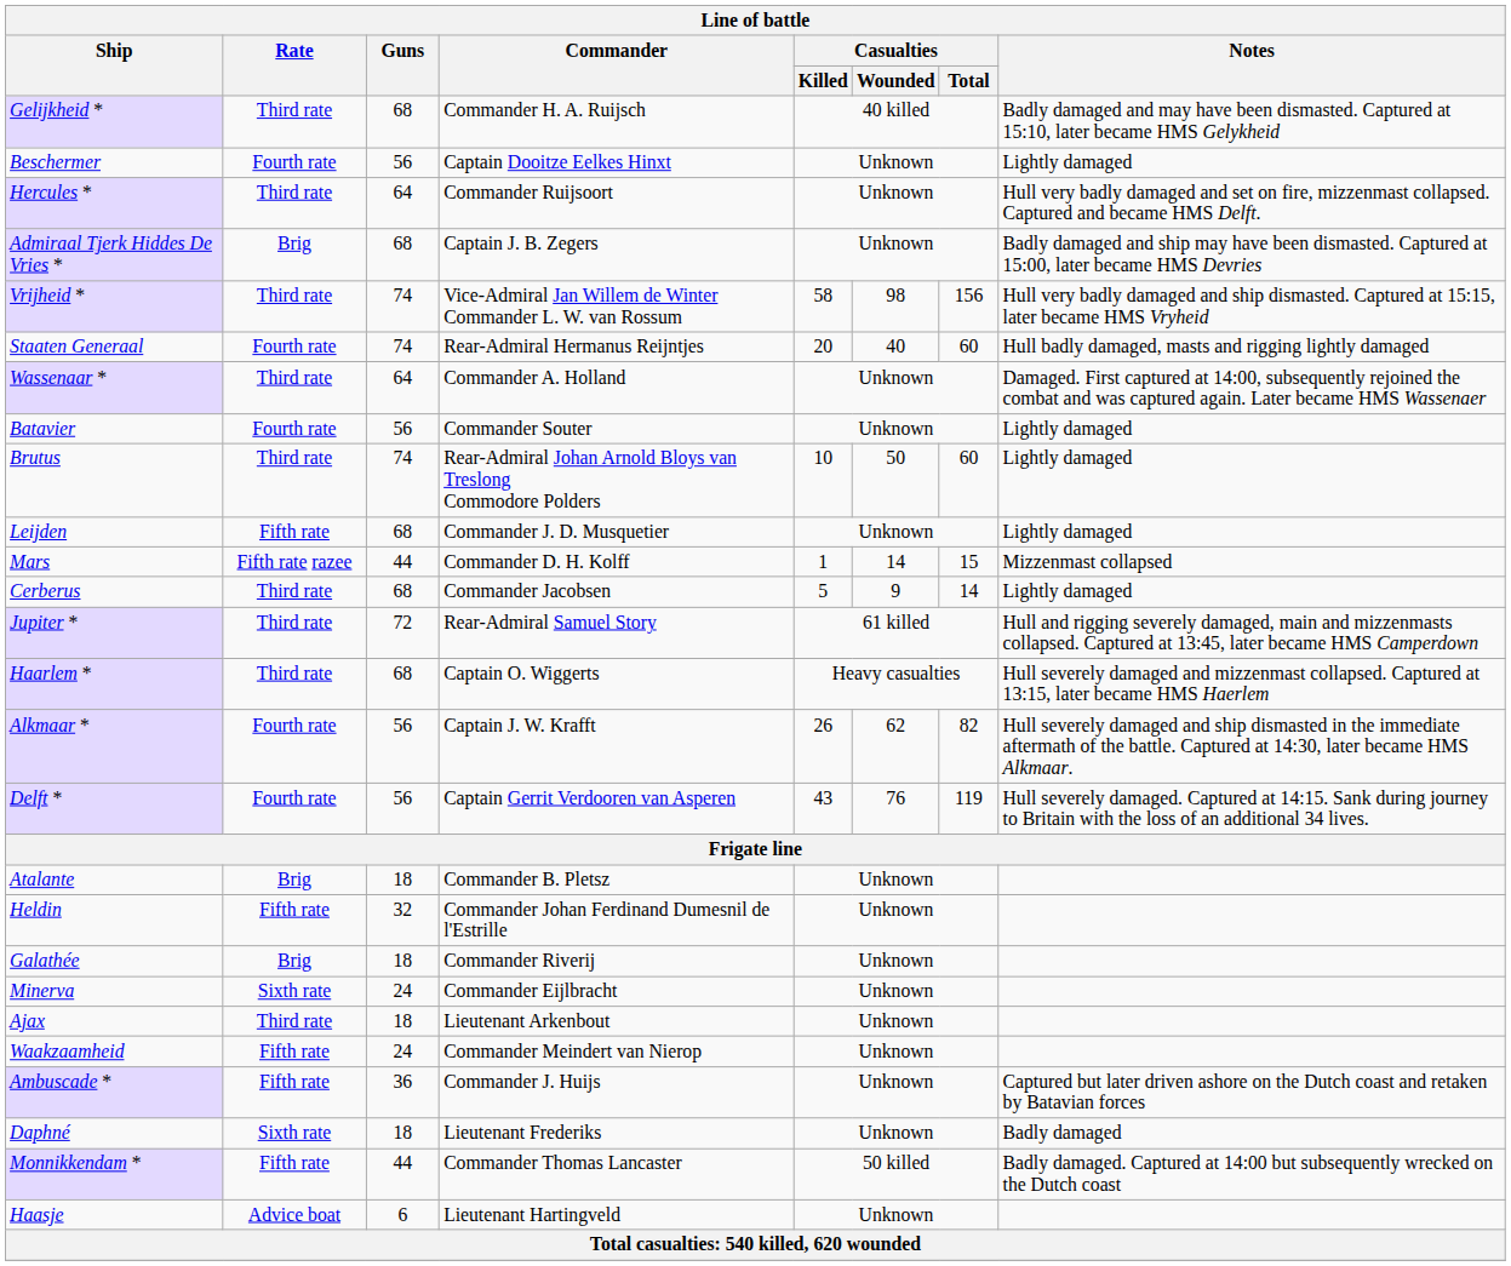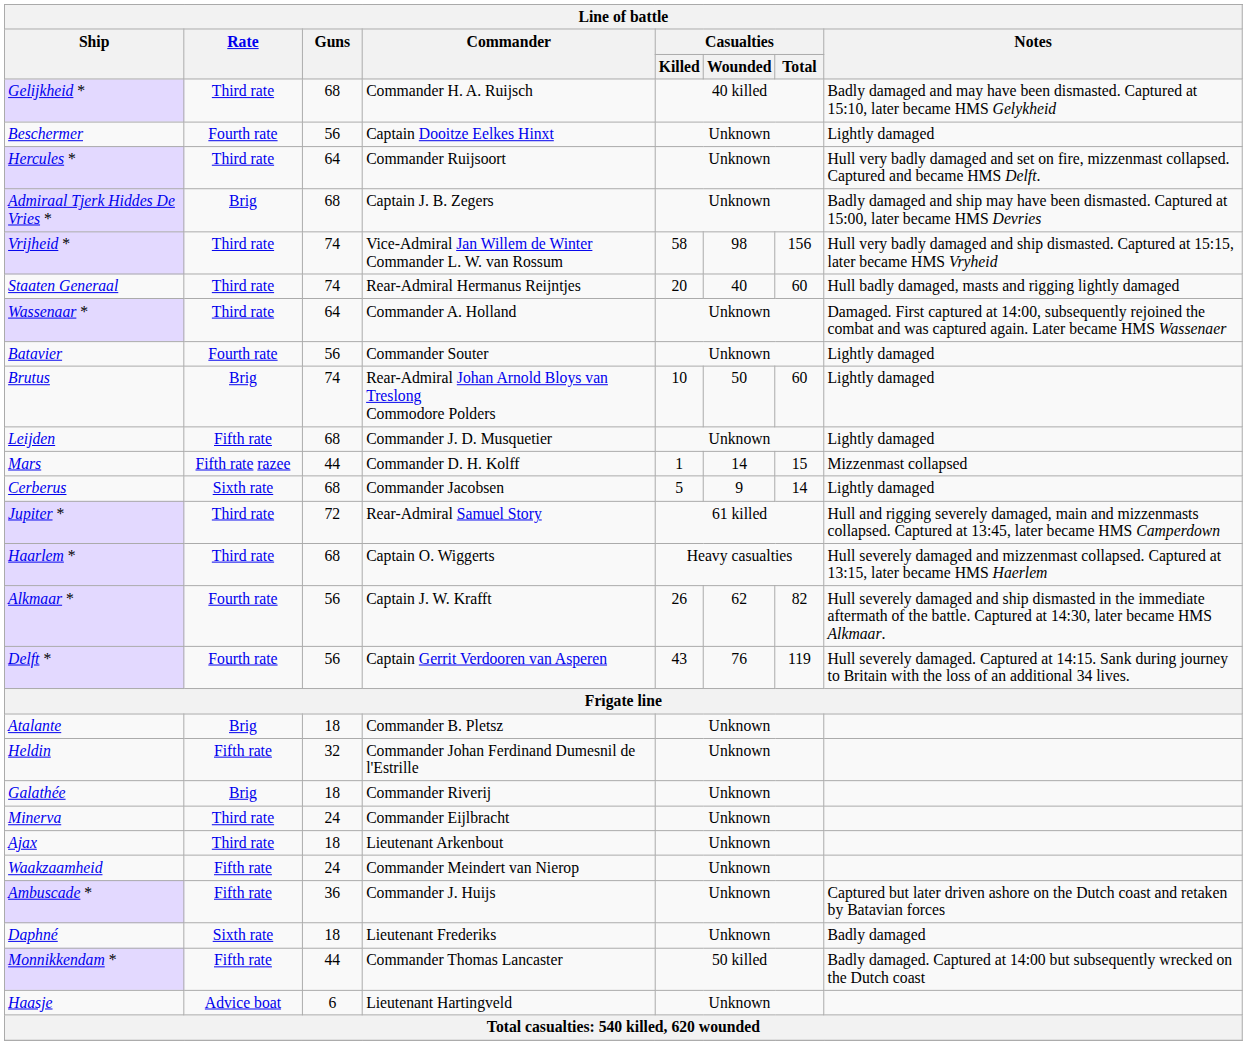 <table class="wikitable" width=100%>
 <tr valign="top">
 </tr>
 <tr valign="top">
 </tr>
 <tr valign="top">
 <th scope="col" colspan="9" bgcolor="white">Line of battle</th>
 </tr>
 <tr valign="top">
 <th scope="col" width=15%; align= center rowspan=2>Ship</th>
 <th scope="col" width=10%; align= center rowspan=2><a href='#'>Rate</a></th>
 <th scope="col" width=5%; align= center rowspan=2>Guns</th>
 <th scope="col" width=25%; align= center rowspan=2>Commander</th>
 <th scope="col" width=9%; align= center colspan=3>Casualties</th>
 <th scope="col" width=36%; align= center rowspan=2>Notes</th>
 </tr>
 <tr valign="top">
 <th scope="col" width=2%; align= center>Killed</th>
 <th scope="col" width=3%; align= center>Wounded</th>
 <th scope="col" width=4%; align= center>Total</th>
 </tr>
 <tr valign="top"|- valign="top">
 <td scope="row" bgcolor="#e3d9ff" align= left><em><a href='#'>Gelijkheid</a></em> *</td>
 <td align= center><a href='#'>Third rate</a></td>
 <td align= center>68</td>
 <td align= left>Commander H. A. Ruijsch</td>
 <td colspan=3 align= center>40 killed</td>
 <td align= left>Badly damaged and may have been dismasted. Captured at 15:10, later became HMS <em>Gelykheid</em></td>
 </tr>
 <tr valign="top">
 <td scope="row" align= left><em><a href='#'>Beschermer</a></em></td>
 <td align= center><a href='#'>Fourth rate</a></td>
 <td align= center>56</td>
 <td align= left>Captain <a href='#'>Dooitze Eelkes Hinxt</a> </td>
 <td colspan=3 align= center>Unknown</td>
 <td align= left>Lightly damaged</td>
 </tr>
 <tr valign="top">
 <td scope="row" bgcolor="#e3d9ff" align= left><em><a href='#'>Hercules</a></em> *</td>
 <td align= center><a href='#'>Third rate</a></td>
 <td align= center>64</td>
 <td align= left>Commander Ruijsoort</td>
 <td colspan=3 align= center>Unknown</td>
 <td align= left>Hull very badly damaged and set on fire, mizzenmast collapsed. Captured and became HMS <em>Delft</em>.</td>
 </tr>
 <tr valign="top">
 <td scope="row" bgcolor="#e3d9ff" align= left><em><a href='#'>Admiraal Tjerk Hiddes De Vries</a></em> *</td>
 <td align= center><a href='#'>Brig</a></td>
 <td align= center>68</td>
 <td align= left>Captain J. B. Zegers</td>
 <td colspan=3 align= center>Unknown</td>
 <td align= left>Badly damaged and ship may have been dismasted. Captured at 15:00, later became HMS <em>Devries</em></td>
 </tr>
 <tr valign="top">
 <td scope="row" bgcolor="#e3d9ff" align= left><em><a href='#'>Vrijheid</a></em> *</td>
 <td align= center><a href='#'>Third rate</a></td>
 <td align= center>74</td>
 <td align= left>Vice-Admiral <a href='#'>Jan Willem de Winter</a><br>Commander L. W. van Rossum </td>
 <td align= center>58</td>
 <td align= center>98</td>
 <td align= center>156</td>
 <td align= left>Hull very badly damaged and ship dismasted. Captured at 15:15, later became HMS <em>Vryheid</em></td>
 </tr>
 <tr valign="top">
 <td scope="row" align= left><em><a href='#'>Staaten Generaal</a></em></td>
-<td align= center><a href='#'>Fourth rate</a></td>
+<td align= center><a href='#'>Third rate</a></td>
 <td align= center>74</td>
 <td align= left>Rear-Admiral Hermanus Reijntjes </td>
 <td align= center>20</td>
 <td align= center>40</td>
 <td align= center>60</td>
 <td align= left>Hull badly damaged, masts and rigging lightly damaged</td>
 </tr>
 <tr valign="top">
 <td scope="row" bgcolor="#e3d9ff" align= left><em><a href='#'>Wassenaar</a></em> *</td>
 <td align= center><a href='#'>Third rate</a></td>
 <td align= center>64</td>
 <td align= left>Commander A. Holland </td>
 <td colspan=3 align= center>Unknown</td>
 <td align= left>Damaged. First captured at 14:00, subsequently rejoined the combat and was captured again. Later became HMS <em>Wassenaer</em></td>
 </tr>
 <tr valign="top">
 <td scope="row" align= left><em><a href='#'>Batavier</a></em></td>
 <td align= center><a href='#'>Fourth rate</a></td>
 <td align= center>56</td>
 <td align= left>Commander Souter</td>
 <td colspan=3 align= center>Unknown</td>
 <td align= left>Lightly damaged</td>
 </tr>
 <tr valign="top">
 <td scope="row" align= left><em><a href='#'>Brutus</a></em></td>
-<td align= center><a href='#'>Third rate</a></td>
+<td align= center><a href='#'>Brig</a></td>
 <td align= center>74</td>
 <td align= left>Rear-Admiral <a href='#'>Johan Arnold Bloys van Treslong</a><br>Commodore Polders</td>
 <td align= center>10</td>
 <td align= center>50</td>
 <td align= center>60</td>
 <td align= left>Lightly damaged</td>
 </tr>
 <tr valign="top">
 <td scope="row" align= left><em><a href='#'>Leijden</a></em></td>
 <td align= center><a href='#'>Fifth rate</a></td>
 <td align= center>68</td>
 <td align= left>Commander J. D. Musquetier</td>
 <td colspan=3 align= center>Unknown</td>
 <td align= left>Lightly damaged</td>
 </tr>
 <tr valign="top">
 <td scope="row" align= left><em><a href='#'>Mars</a></em></td>
 <td align= center><a href='#'>Fifth rate</a> <a href='#'>razee</a></td>
 <td align= center>44</td>
 <td align= left>Commander D. H. Kolff</td>
 <td align= center>1</td>
 <td align= center>14</td>
 <td align= center>15</td>
 <td align= left>Mizzenmast collapsed</td>
 </tr>
 <tr valign="top">
 <td scope="row" align= left><em><a href='#'>Cerberus</a></em></td>
-<td align= center><a href='#'>Third rate</a></td>
+<td align= center><a href='#'>Sixth rate</a></td>
 <td align= center>68</td>
 <td align= left>Commander Jacobsen</td>
 <td align= center>5</td>
 <td align= center>9</td>
 <td align= center>14</td>
 <td align= left>Lightly damaged</td>
 </tr>
 <tr valign="top">
 <td scope="row" bgcolor="#e3d9ff" align= left><em><a href='#'>Jupiter</a></em> *</td>
 <td align= center><a href='#'>Third rate</a></td>
 <td align= center>72</td>
 <td align= left>Rear-Admiral <a href='#'>Samuel Story</a></td>
 <td colspan=3 align= center>61 killed</td>
 <td align= left>Hull and rigging severely damaged, main and mizzenmasts collapsed. Captured at 13:45, later became HMS <em>Camperdown</em></td>
 </tr>
 <tr valign="top">
 <td scope="row" bgcolor="#e3d9ff" align= left><em><a href='#'>Haarlem</a></em> *</td>
 <td align= center><a href='#'>Third rate</a></td>
 <td align= center>68</td>
 <td align= left>Captain O. Wiggerts</td>
 <td colspan=3 align= center>Heavy casualties</td>
 <td align= left>Hull severely damaged and mizzenmast collapsed. Captured at 13:15, later became HMS <em>Haerlem</em></td>
 </tr>
 <tr valign="top">
 <td scope="row" bgcolor="#e3d9ff" align= left><em><a href='#'>Alkmaar</a></em> *</td>
 <td align= center><a href='#'>Fourth rate</a></td>
 <td align= center>56</td>
 <td align= left>Captain J. W. Krafft</td>
 <td align= center>26</td>
 <td align= center>62</td>
 <td align= center>82</td>
 <td align= left>Hull severely damaged and ship dismasted in the immediate aftermath of the battle. Captured at 14:30, later became HMS <em>Alkmaar</em>.</td>
 </tr>
 <tr valign="top">
 <td scope="row" bgcolor="#e3d9ff" align= left><em><a href='#'>Delft</a></em> *</td>
 <td align= center><a href='#'>Fourth rate</a></td>
 <td align= center>56</td>
 <td align= left>Captain <a href='#'>Gerrit Verdooren van Asperen</a></td>
 <td align= center>43</td>
 <td align= center>76</td>
 <td align= center>119</td>
 <td align= left>Hull severely damaged. Captured at 14:15. Sank during journey to Britain with the loss of an additional 34 lives.</td>
 </tr>
 <tr valign="top">
 <th scope="col" colspan="9" bgcolor="white">Frigate line</th>
 </tr>
 <tr valign="top">
 <td scope="row" align= left><em><a href='#'>Atalante</a></em></td>
 <td align= center><a href='#'>Brig</a></td>
 <td align= center>18</td>
 <td align= left>Commander B. Pletsz</td>
 <td colspan=3 align= center>Unknown</td>
 <td align= left></td>
 </tr>
 <tr valign="top">
 <td scope="row" align= left><em><a href='#'>Heldin</a></em></td>
 <td align= center><a href='#'>Fifth rate</a></td>
 <td align= center>32</td>
 <td align= left>Commander Johan Ferdinand Dumesnil de l'Estrille</td>
 <td colspan=3 align= center>Unknown</td>
 <td align= left></td>
 </tr>
 <tr valign="top">
 <td scope="row" align= left><em><a href='#'>Galathée</a></em></td>
 <td align= center><a href='#'>Brig</a></td>
 <td align= center>18</td>
 <td align= left>Commander Riverij</td>
 <td colspan=3 align= center>Unknown</td>
 <td align= left></td>
 </tr>
 <tr valign="top">
 <td scope="row" align= left><em><a href='#'>Minerva</a></em></td>
-<td align= center><a href='#'>Sixth rate</a></td>
+<td align= center><a href='#'>Third rate</a></td>
 <td align= center>24</td>
 <td align= left>Commander Eijlbracht</td>
 <td colspan=3 align= center>Unknown</td>
 <td align= left></td>
 </tr>
 <tr valign="top">
 <td scope="row" align= left><em><a href='#'>Ajax</a></em></td>
 <td align= center><a href='#'>Third rate</a></td>
 <td align= center>18</td>
 <td align= left>Lieutenant Arkenbout</td>
 <td colspan=3 align= center>Unknown</td>
 <td align= left></td>
 </tr>
 <tr valign="top">
 <td scope="row" align= left><em><a href='#'>Waakzaamheid</a></em></td>
 <td align= center><a href='#'>Fifth rate</a></td>
 <td align= center>24</td>
 <td align= left>Commander Meindert van Nierop</td>
 <td colspan=3 align= center>Unknown</td>
 <td align= left></td>
 </tr>
 <tr valign="top">
 <td scope="row" bgcolor="#e3d9ff" align= left><em><a href='#'>Ambuscade</a></em> *</td>
 <td align= center><a href='#'>Fifth rate</a></td>
 <td align= center>36</td>
 <td align= left>Commander J. Huijs</td>
 <td colspan=3 align= center>Unknown</td>
 <td align= left>Captured but later driven ashore on the Dutch coast and retaken by Batavian forces</td>
 </tr>
 <tr valign="top">
 <td scope="row" align= left><em><a href='#'>Daphné</a></em></td>
 <td align= center><a href='#'>Sixth rate</a></td>
 <td align= center>18</td>
 <td align= left>Lieutenant Frederiks</td>
 <td colspan=3 align= center>Unknown</td>
 <td align= left>Badly damaged</td>
 </tr>
 <tr valign="top">
 <td scope="row" bgcolor="#e3d9ff" align= left><em><a href='#'>Monnikkendam</a></em> *</td>
 <td align= center><a href='#'>Fifth rate</a></td>
 <td align= center>44</td>
 <td align= left>Commander Thomas Lancaster</td>
 <td colspan=3 align= center>50 killed</td>
 <td align= left>Badly damaged. Captured at 14:00 but subsequently wrecked on the Dutch coast</td>
 </tr>
 <tr valign="top">
 <td scope="row" align= left><em><a href='#'>Haasje</a></em></td>
 <td align= center><a href='#'>Advice boat</a></td>
 <td align= center>6</td>
 <td align= left>Lieutenant Hartingveld</td>
 <td colspan=3 align= center>Unknown</td>
 <td align= left></td>
 </tr>
 <tr valign="top">
 <th scope="col" colspan="9" bgcolor="white">Total casualties: 540 killed, 620 wounded</th>
 </tr>
 <tr>
 </tr>
 </table>
